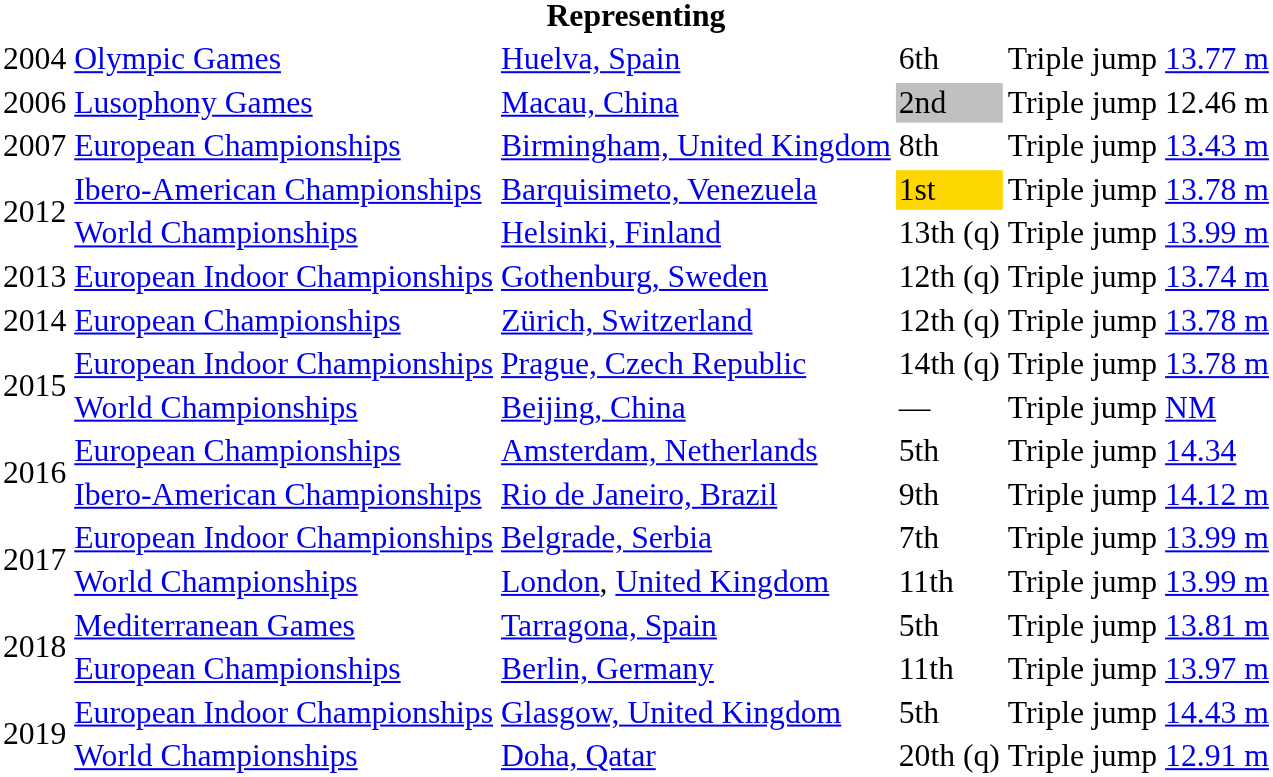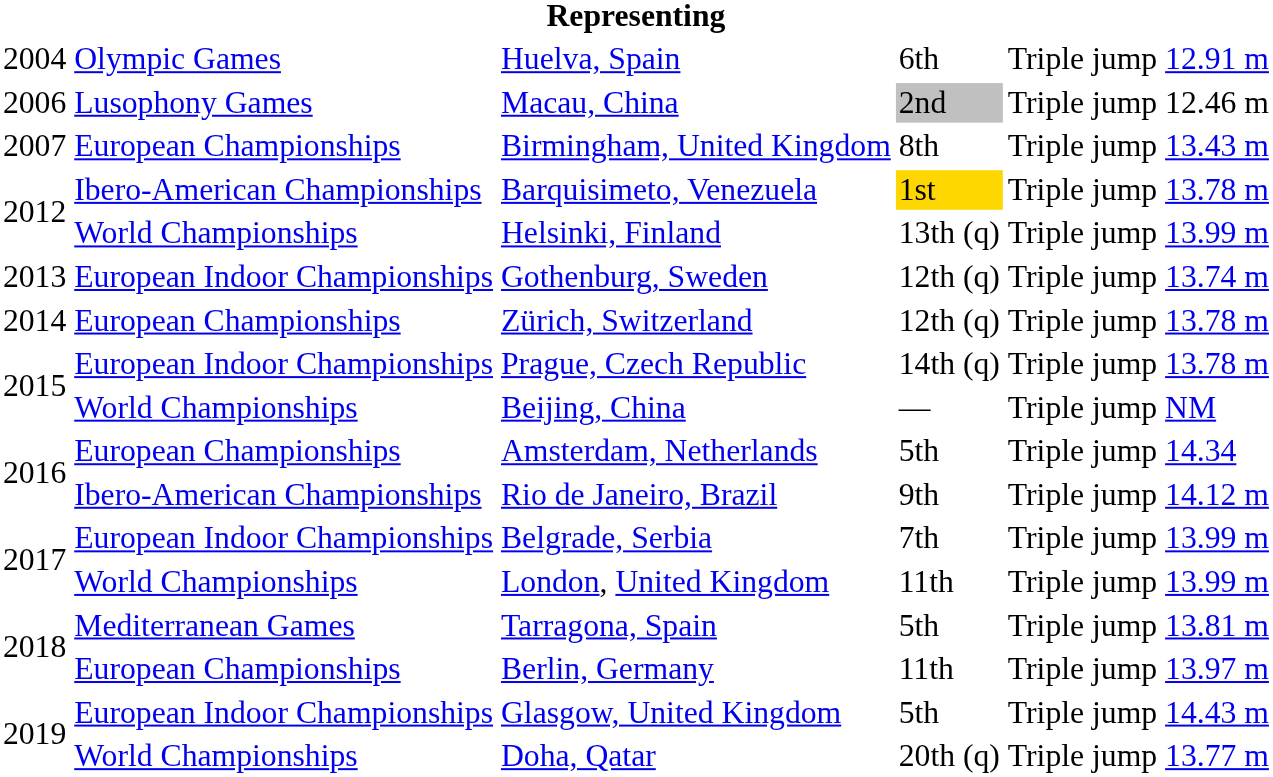 <table>
 <tr>
 <th colspan="6">Representing </th>
 </tr>
 <tr>
 <td>2004</td>
 <td><a href='#'>Olympic Games</a></td>
 <td><a href='#'>Huelva, Spain</a></td>
 <td>6th</td>
 <td>Triple jump</td>
-<td><a href='#'>13.77 m</a></td>
+<td><a href='#'>12.91 m</a></td>
 </tr>
 <tr>
 <td>2006</td>
 <td><a href='#'>Lusophony Games</a></td>
 <td><a href='#'>Macau, China</a></td>
 <td bgcolor=silver>2nd</td>
 <td>Triple jump</td>
 <td>12.46 m</td>
 </tr>
 <tr>
 <td>2007</td>
 <td><a href='#'>European Championships</a></td>
 <td><a href='#'>Birmingham, United Kingdom</a></td>
 <td>8th</td>
 <td>Triple jump</td>
 <td><a href='#'>13.43 m</a></td>
 </tr>
 <tr>
 <td rowspan=2>2012</td>
 <td><a href='#'>Ibero-American Championships</a></td>
 <td><a href='#'>Barquisimeto, Venezuela</a></td>
 <td bgcolor=gold>1st</td>
 <td>Triple jump</td>
 <td><a href='#'>13.78 m</a></td>
 </tr>
 <tr>
 <td><a href='#'>World Championships</a></td>
 <td><a href='#'>Helsinki, Finland</a></td>
 <td>13th (q)</td>
 <td>Triple jump</td>
 <td><a href='#'>13.99 m</a></td>
 </tr>
 <tr>
 <td>2013</td>
 <td><a href='#'>European Indoor Championships</a></td>
 <td><a href='#'>Gothenburg, Sweden</a></td>
 <td>12th (q)</td>
 <td>Triple jump</td>
 <td><a href='#'>13.74 m</a></td>
 </tr>
 <tr>
 <td>2014</td>
 <td><a href='#'>European Championships</a></td>
 <td><a href='#'>Zürich, Switzerland</a></td>
 <td>12th (q)</td>
 <td>Triple jump</td>
 <td><a href='#'>13.78 m</a></td>
 </tr>
 <tr>
 <td rowspan=2>2015</td>
 <td><a href='#'>European Indoor Championships</a></td>
 <td><a href='#'>Prague, Czech Republic</a></td>
 <td>14th (q)</td>
 <td>Triple jump</td>
 <td><a href='#'>13.78 m</a></td>
 </tr>
 <tr>
 <td><a href='#'>World Championships</a></td>
 <td><a href='#'>Beijing, China</a></td>
 <td>—</td>
 <td>Triple jump</td>
 <td><a href='#'>NM</a></td>
 </tr>
 <tr>
 <td rowspan=2>2016</td>
 <td><a href='#'>European Championships</a></td>
 <td><a href='#'>Amsterdam, Netherlands</a></td>
 <td>5th</td>
 <td>Triple jump</td>
 <td><a href='#'>14.34</a></td>
 </tr>
 <tr>
 <td><a href='#'>Ibero-American Championships</a></td>
 <td><a href='#'>Rio de Janeiro, Brazil</a></td>
 <td>9th</td>
 <td>Triple jump</td>
 <td><a href='#'>14.12 m</a></td>
 </tr>
 <tr>
 <td rowspan=2>2017</td>
 <td><a href='#'>European Indoor Championships</a></td>
 <td><a href='#'>Belgrade, Serbia</a></td>
 <td>7th</td>
 <td>Triple jump</td>
 <td><a href='#'>13.99 m</a></td>
 </tr>
 <tr>
 <td><a href='#'>World Championships</a></td>
 <td><a href='#'>London</a>, <a href='#'>United Kingdom</a></td>
 <td>11th</td>
 <td>Triple jump</td>
 <td><a href='#'>13.99 m</a></td>
 </tr>
 <tr>
 <td rowspan=2>2018</td>
 <td><a href='#'>Mediterranean Games</a></td>
 <td><a href='#'>Tarragona, Spain</a></td>
 <td>5th</td>
 <td>Triple jump</td>
 <td><a href='#'>13.81 m</a></td>
 </tr>
 <tr>
 <td><a href='#'>European Championships</a></td>
 <td><a href='#'>Berlin, Germany</a></td>
 <td>11th</td>
 <td>Triple jump</td>
 <td><a href='#'>13.97 m</a></td>
 </tr>
 <tr>
 <td rowspan=2>2019</td>
 <td><a href='#'>European Indoor Championships</a></td>
 <td><a href='#'>Glasgow, United Kingdom</a></td>
 <td>5th</td>
 <td>Triple jump</td>
 <td><a href='#'>14.43 m</a></td>
 </tr>
 <tr>
 <td><a href='#'>World Championships</a></td>
 <td><a href='#'>Doha, Qatar</a></td>
 <td>20th (q)</td>
 <td>Triple jump</td>
-<td><a href='#'>12.91 m</a></td>
+<td><a href='#'>13.77 m</a></td>
 </tr>
 </table>
